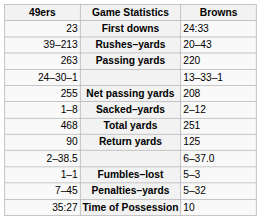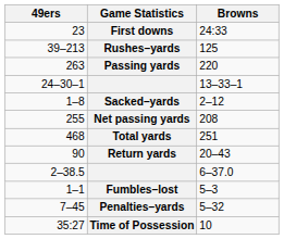 <table class="wikitable" style="margin: 1em auto 1em auto">
 <tr>
 <th style="width:30%;">49ers</th>
 <th style="width:40%;">Game Statistics</th>
 <th style="width:30%;">Browns</th>
 </tr>
 <tr>
 <td style="text-align:right;">23</td>
 <th>First downs</th>
 <td>24:33</td>
 </tr>
 <tr>
 <td style="text-align:right;">39–213</td>
 <th>Rushes–yards</th>
-<td>20–43</td>
+<td>125</td>
 </tr>
 <tr>
 <td style="text-align:right;">263</td>
 <th>Passing yards</th>
 <td>220</td>
 </tr>
 <tr>
 <td style="text-align:right;">24–30–1</td>
 <th></th>
 <td>13–33–1</td>
 </tr>
 <tr>
+<td style="text-align:right;">1–8</td>
+<th>Sacked–yards</th>
+<td>2–12</td>
+</tr>
+<tr>
 <td style="text-align:right;">255</td>
 <th>Net passing yards</th>
 <td>208</td>
-</tr>
-<tr>
-<td style="text-align:right;">1–8</td>
-<th>Sacked–yards</th>
-<td>2–12</td>
 </tr>
 <tr>
 <td style="text-align:right;">468</td>
 <th>Total yards</th>
 <td>251</td>
 </tr>
 <tr>
 <td style="text-align:right;">90</td>
 <th>Return yards</th>
-<td>125</td>
+<td>20–43</td>
 </tr>
 <tr>
 <td style="text-align:right;">2–38.5</td>
 <th></th>
 <td>6–37.0</td>
 </tr>
 <tr>
 <td style="text-align:right;">1–1</td>
 <th>Fumbles–lost</th>
 <td>5–3</td>
 </tr>
 <tr>
 <td style="text-align:right;">7–45</td>
 <th>Penalties–yards</th>
 <td>5–32</td>
 </tr>
 <tr>
 <td style="text-align:right;">35:27</td>
 <th>Time of Possession</th>
 <td>10</td>
 </tr>
 </table>
